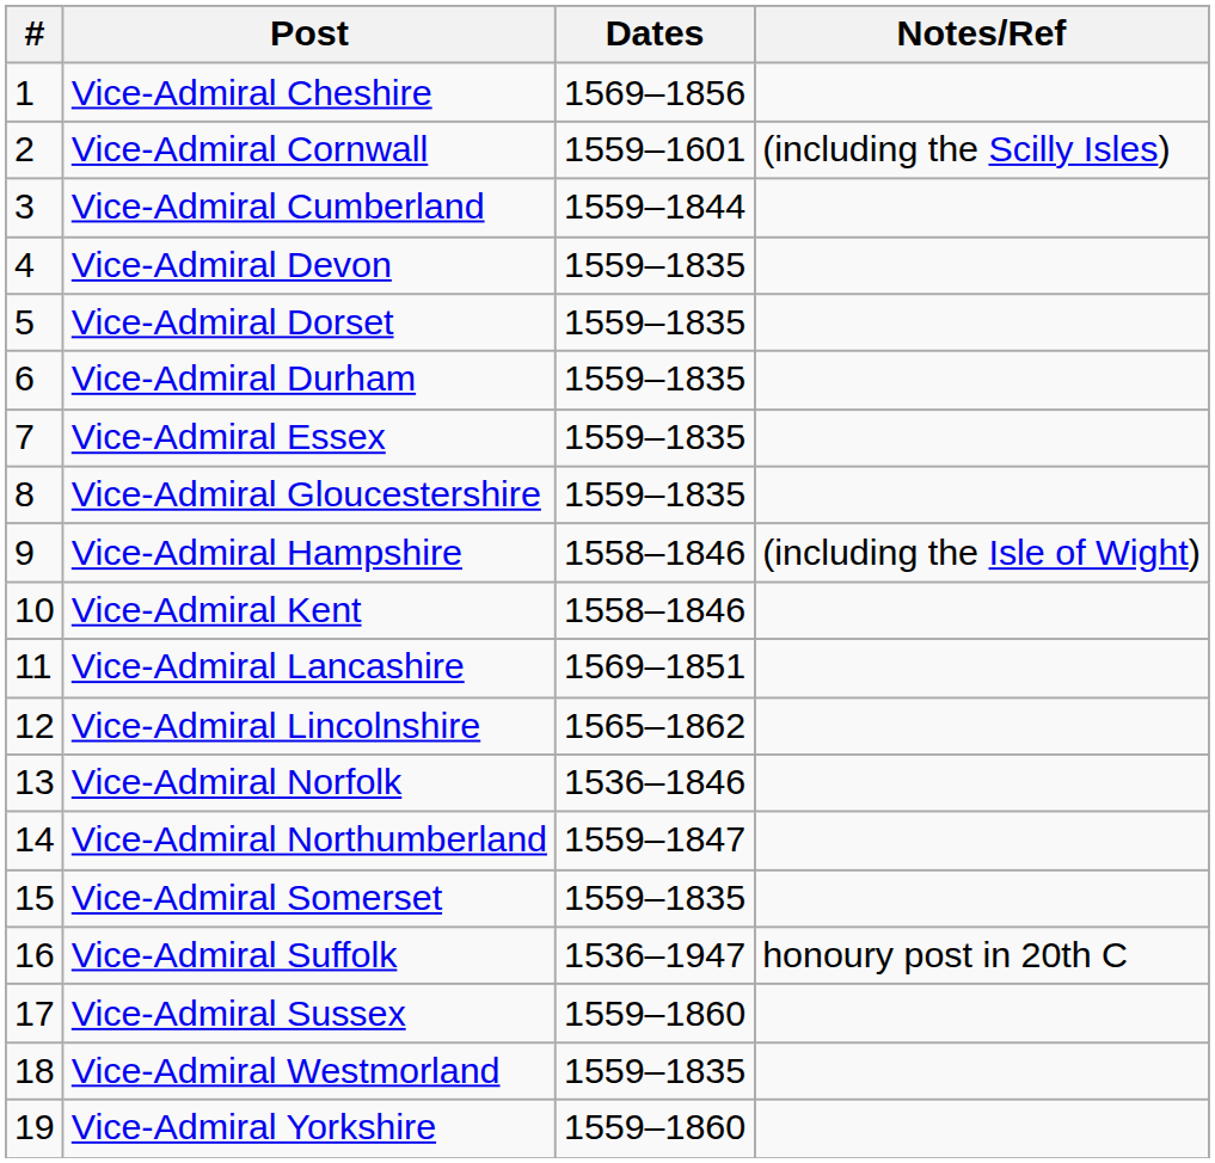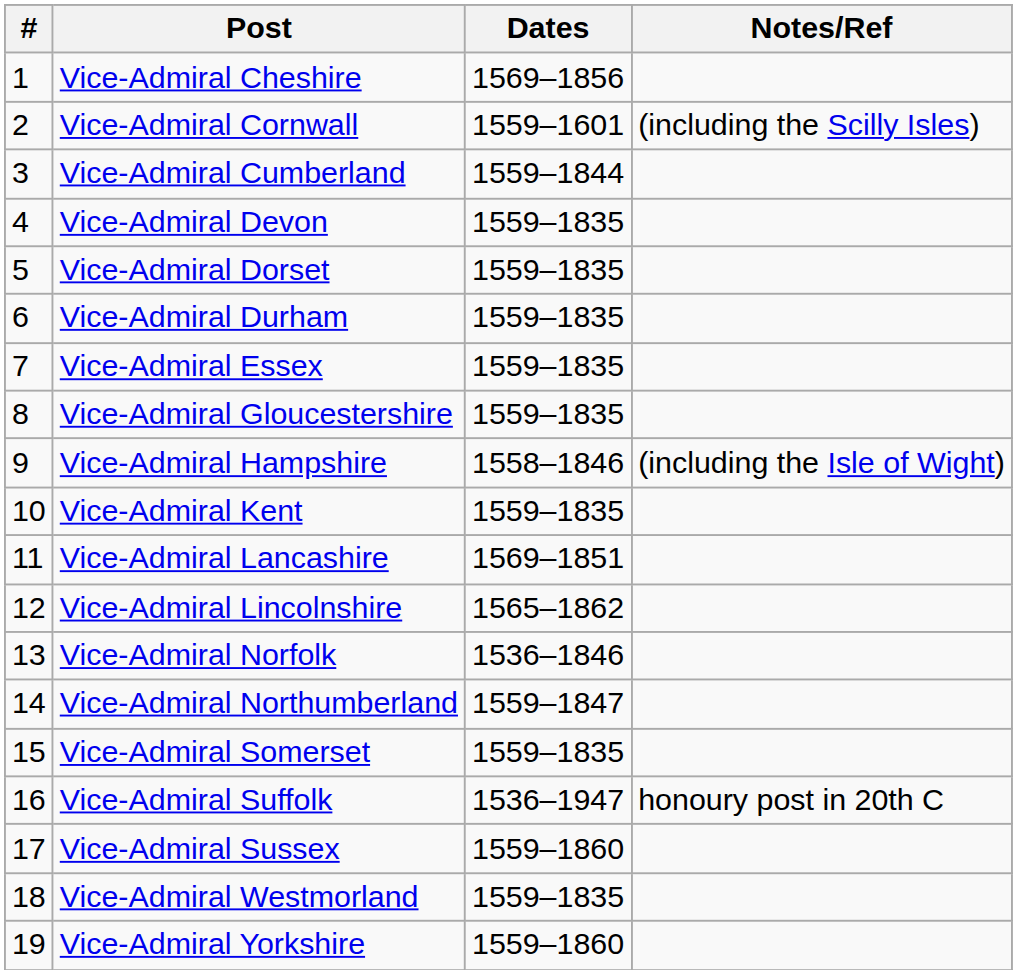 <table class="wikitable">
 <tr>
 <th>#</th>
 <th>Post</th>
 <th>Dates</th>
 <th>Notes/Ref</th>
 </tr>
 <tr>
 <td>1</td>
 <td><a href='#'>Vice-Admiral Cheshire</a></td>
 <td>1569–1856</td>
 <td></td>
 </tr>
 <tr>
 <td>2</td>
 <td><a href='#'>Vice-Admiral Cornwall</a></td>
 <td>1559–1601</td>
 <td>(including the <a href='#'>Scilly Isles</a>)</td>
 </tr>
 <tr>
 <td>3</td>
 <td><a href='#'>Vice-Admiral Cumberland</a></td>
 <td>1559–1844</td>
 <td></td>
 </tr>
 <tr>
 <td>4</td>
 <td><a href='#'>Vice-Admiral Devon</a></td>
 <td>1559–1835</td>
 <td></td>
 </tr>
 <tr>
 <td>5</td>
 <td><a href='#'>Vice-Admiral Dorset</a></td>
 <td>1559–1835</td>
 <td></td>
 </tr>
 <tr>
 <td>6</td>
 <td><a href='#'>Vice-Admiral Durham</a></td>
 <td>1559–1835</td>
 <td></td>
 </tr>
 <tr>
 <td>7</td>
 <td><a href='#'>Vice-Admiral Essex</a></td>
 <td>1559–1835</td>
 <td></td>
 </tr>
 <tr>
 <td>8</td>
 <td><a href='#'>Vice-Admiral Gloucestershire</a></td>
 <td>1559–1835</td>
 <td></td>
 </tr>
 <tr>
 <td>9</td>
 <td><a href='#'>Vice-Admiral Hampshire</a></td>
 <td>1558–1846</td>
 <td>(including the <a href='#'>Isle of Wight</a>)</td>
 </tr>
 <tr>
 <td>10</td>
 <td><a href='#'>Vice-Admiral Kent</a></td>
-<td>1558–1846</td>
+<td>1559–1835</td>
 <td></td>
 </tr>
 <tr>
 <td>11</td>
 <td><a href='#'>Vice-Admiral Lancashire</a></td>
 <td>1569–1851</td>
 <td></td>
 </tr>
 <tr>
 <td>12</td>
 <td><a href='#'>Vice-Admiral Lincolnshire</a></td>
 <td>1565–1862</td>
 <td></td>
 </tr>
 <tr>
 <td>13</td>
 <td><a href='#'>Vice-Admiral Norfolk</a></td>
 <td>1536–1846</td>
 <td></td>
 </tr>
 <tr>
 <td>14</td>
 <td><a href='#'>Vice-Admiral Northumberland</a></td>
 <td>1559–1847</td>
 <td></td>
 </tr>
 <tr>
 <td>15</td>
 <td><a href='#'>Vice-Admiral Somerset</a></td>
 <td>1559–1835</td>
 <td></td>
 </tr>
 <tr>
 <td>16</td>
 <td><a href='#'>Vice-Admiral Suffolk</a></td>
 <td>1536–1947</td>
 <td>honoury post in 20th C</td>
 </tr>
 <tr>
 <td>17</td>
 <td><a href='#'>Vice-Admiral Sussex</a></td>
 <td>1559–1860</td>
 <td></td>
 </tr>
 <tr>
 <td>18</td>
 <td><a href='#'>Vice-Admiral Westmorland</a></td>
 <td>1559–1835</td>
 <td></td>
 </tr>
 <tr>
 <td>19</td>
 <td><a href='#'>Vice-Admiral Yorkshire</a></td>
 <td>1559–1860</td>
 <td></td>
 </tr>
 </table>
